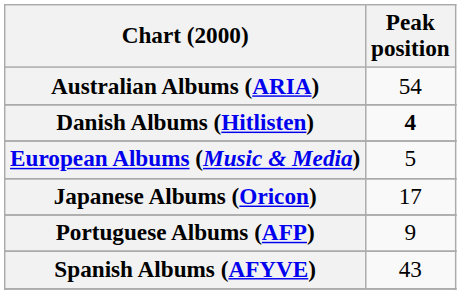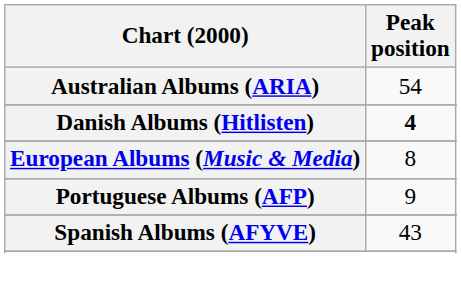 <table class="wikitable sortable plainrowheaders" style="text-align:center">
 <tr>
 <th scope="col">Chart (2000)</th>
 <th scope="col">Peak<br>position</th>
 </tr>
 <tr>
 <th scope="row">Australian Albums (<a href='#'>ARIA</a>)</th>
 <td>54</td>
 </tr>
 <tr>
 </tr>
 <tr>
 </tr>
 <tr>
 </tr>
 <tr>
 <th scope="row">Danish Albums (<a href='#'>Hitlisten</a>)</th>
 <td><strong>4</strong></td>
 </tr>
 <tr>
 </tr>
 <tr>
 <th scope="row"><a href='#'>European Albums</a> (<em><a href='#'>Music & Media</a></em>)</th>
-<td>5</td>
+<td>8</td>
 </tr>
 <tr>
 </tr>
 <tr>
 </tr>
 <tr>
 </tr>
 <tr>
 </tr>
 <tr>
-</tr>
-<tr>
-<th scope="row">Japanese Albums (<a href='#'>Oricon</a>)</th>
-<td>17</td>
 </tr>
 <tr>
 </tr>
 <tr>
 <th scope="row">Portuguese Albums (<a href='#'>AFP</a>)</th>
 <td>9</td>
 </tr>
 <tr>
 </tr>
 <tr>
 <th scope="row">Spanish Albums (<a href='#'>AFYVE</a>)</th>
 <td>43</td>
 </tr>
 <tr>
 </tr>
 <tr>
 </tr>
 <tr>
 </tr>
 <tr>
 </tr>
 <tr>
 </tr>
 </table>
